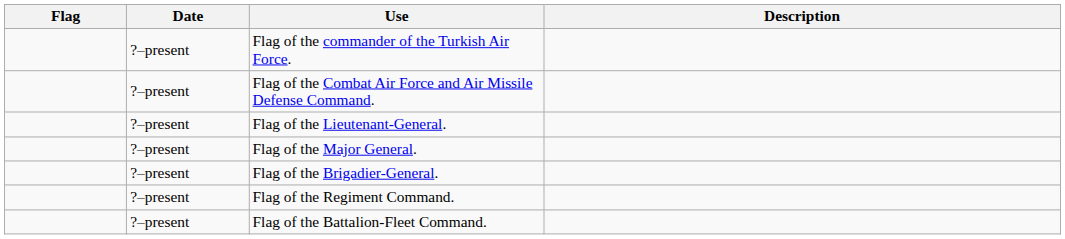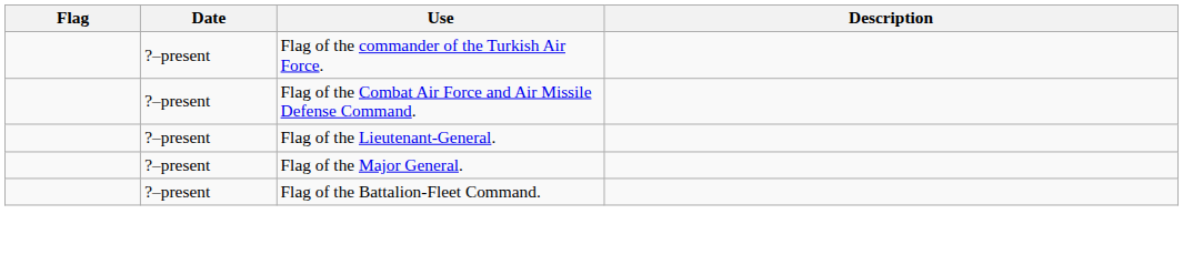 <table class="wikitable">
 <tr>
 <th scope="col" style="width:120px;">Flag</th>
 <th scope="col" style="width:120px;">Date</th>
 <th scope="col" style="width:300px;">Use</th>
 <th scope="col" style="width:530px;">Description</th>
 </tr>
 <tr>
 <td></td>
 <td>?–present</td>
 <td>Flag of the <a href='#'>commander of the Turkish Air Force</a>.</td>
 <td></td>
 </tr>
 <tr>
 <td></td>
 <td>?–present</td>
 <td>Flag of the <a href='#'>Combat Air Force and Air Missile Defense Command</a>.</td>
 <td></td>
 </tr>
 <tr>
 <td></td>
 <td>?–present</td>
 <td>Flag of the <a href='#'>Lieutenant-General</a>.</td>
 <td></td>
 </tr>
 <tr>
 <td></td>
 <td>?–present</td>
 <td>Flag of the <a href='#'>Major General</a>.</td>
 <td></td>
 </tr>
 <tr>
 <td></td>
 <td>?–present</td>
-<td>Flag of the <a href='#'>Brigadier-General</a>.</td>
-<td></td>
-</tr>
-<tr>
-<td></td>
-<td>?–present</td>
-<td>Flag of the Regiment Command.</td>
-<td></td>
-</tr>
-<tr>
-<td></td>
-<td>?–present</td>
 <td>Flag of the Battalion-Fleet Command.</td>
 <td></td>
 </tr>
 </table>
